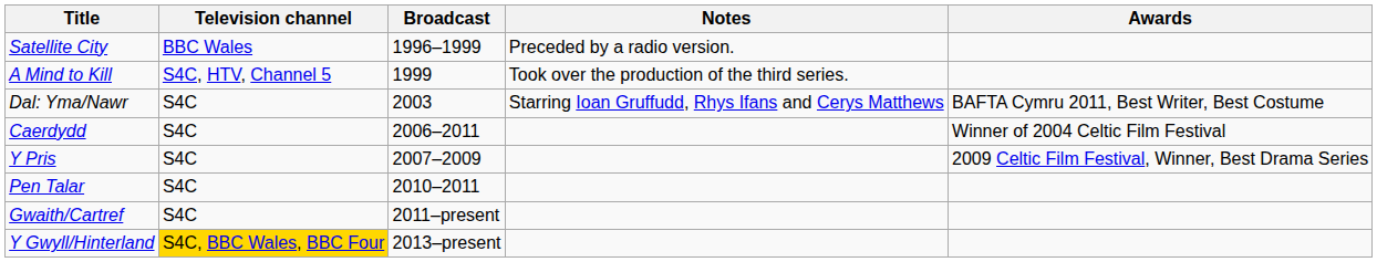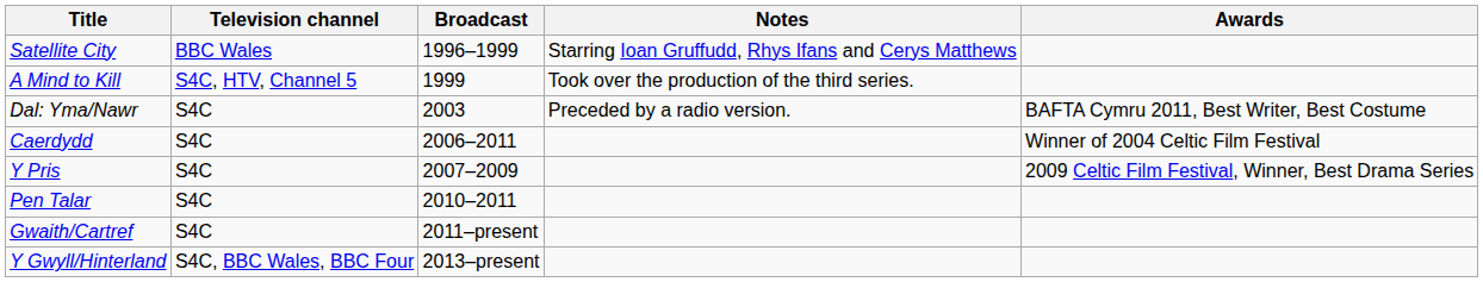 <table class="wikitable sortable">
 <tr>
 <th>Title</th>
 <th>Television channel</th>
 <th>Broadcast</th>
 <th>Notes</th>
 <th>Awards</th>
 </tr>
 <tr>
 <td><em><a href='#'>Satellite City</a></em></td>
 <td><a href='#'>BBC Wales</a></td>
 <td>1996–1999</td>
-<td>Preceded by a radio version.</td>
+<td>Starring <a href='#'>Ioan Gruffudd</a>, <a href='#'>Rhys Ifans</a> and <a href='#'>Cerys Matthews</a></td>
 <td></td>
 </tr>
 <tr>
 <td><em><a href='#'>A Mind to Kill</a></em></td>
 <td><a href='#'>S4C</a>, <a href='#'>HTV</a>, <a href='#'>Channel 5</a></td>
 <td>1999</td>
 <td>Took over the production of the third series.</td>
 <td></td>
 </tr>
 <tr>
 <td><em>Dal: Yma/Nawr</em></td>
 <td>S4C</td>
 <td>2003</td>
-<td>Starring <a href='#'>Ioan Gruffudd</a>, <a href='#'>Rhys Ifans</a> and <a href='#'>Cerys Matthews</a></td>
+<td>Preceded by a radio version.</td>
 <td>BAFTA Cymru 2011, Best Writer, Best Costume</td>
 </tr>
 <tr>
 <td><em><a href='#'>Caerdydd</a></em></td>
 <td>S4C</td>
 <td>2006–2011</td>
 <td></td>
 <td>Winner of 2004 Celtic Film Festival</td>
 </tr>
 <tr>
 <td><em><a href='#'>Y Pris</a></em></td>
 <td>S4C</td>
 <td>2007–2009</td>
 <td></td>
 <td>2009 <a href='#'>Celtic Film Festival</a>, Winner, Best Drama Series</td>
 </tr>
 <tr>
 <td><em><a href='#'>Pen Talar</a></em></td>
 <td>S4C</td>
 <td>2010–2011</td>
 <td></td>
 <td></td>
 </tr>
 <tr>
 <td><em><a href='#'>Gwaith/Cartref</a></em></td>
 <td>S4C</td>
 <td>2011–present</td>
 <td></td>
 <td></td>
 </tr>
 <tr>
 <td><em><a href='#'>Y Gwyll/Hinterland</a></em></td>
-<td style="background: gold;">S4C, <a href='#'>BBC Wales</a>, <a href='#'>BBC Four</a></td>
+<td>S4C, <a href='#'>BBC Wales</a>, <a href='#'>BBC Four</a></td>
 <td>2013–present</td>
 <td></td>
 <td></td>
 </tr>
 </table>
